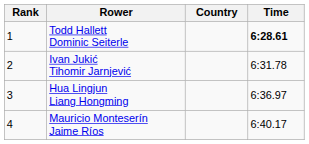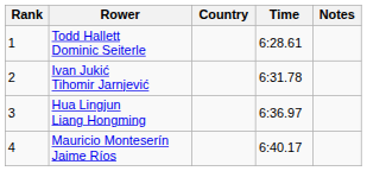 <table class="wikitable sortable" width=50%>
 <tr>
 <th>Rank</th>
 <th>Rower</th>
 <th>Country</th>
 <th>Time</th>
+<th>Notes</th>
 </tr>
 <tr>
 <td>1</td>
 <td><a href='#'>Todd Hallett</a> <br> <a href='#'>Dominic Seiterle</a></td>
 <td></td>
-<td><strong>6:28.61</strong></td>
+<td>6:28.61</td>
+<td></td>
 </tr>
 <tr>
 <td>2</td>
 <td><a href='#'>Ivan Jukić</a> <br> <a href='#'>Tihomir Jarnjević</a></td>
 <td></td>
 <td>6:31.78</td>
+<td></td>
 </tr>
 <tr>
 <td>3</td>
 <td><a href='#'>Hua Lingjun</a><br><a href='#'>Liang Hongming</a></td>
 <td></td>
 <td>6:36.97</td>
+<td></td>
 </tr>
 <tr>
 <td>4</td>
 <td><a href='#'>Mauricio Monteserín</a> <br> <a href='#'>Jaime Ríos</a></td>
 <td></td>
 <td>6:40.17</td>
+<td></td>
 </tr>
 </table>
